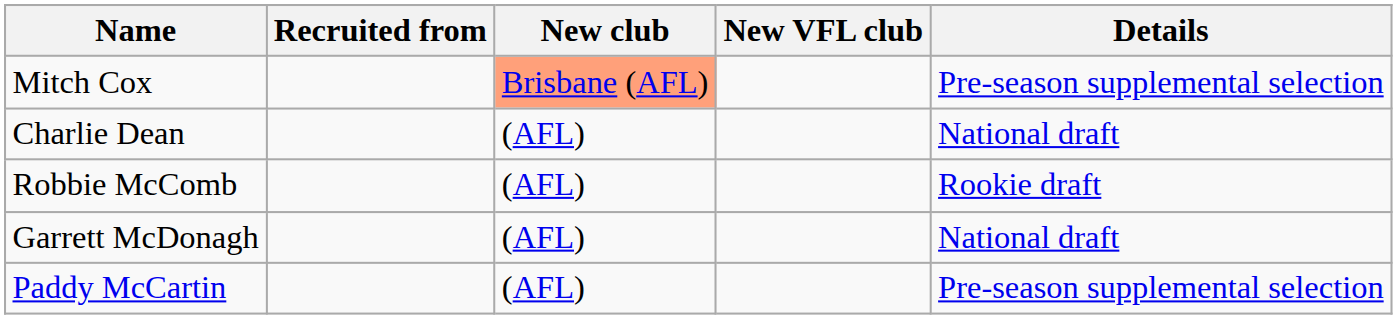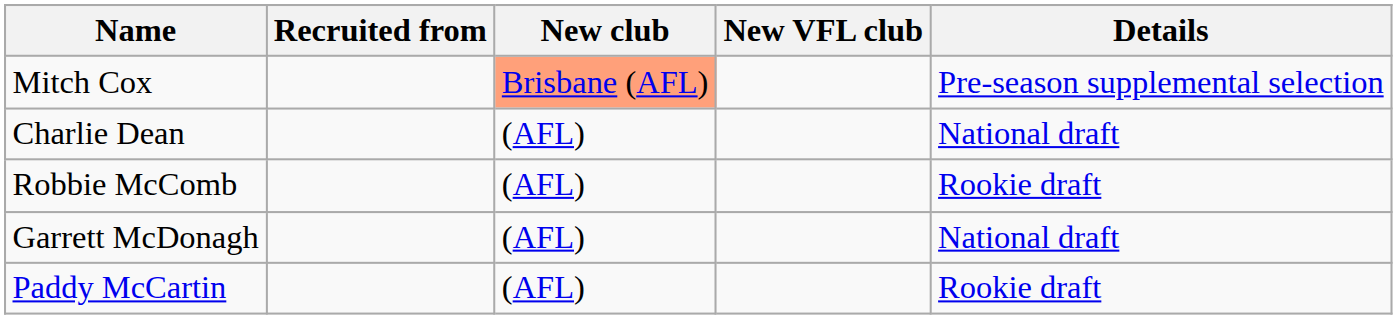 <table class="wikitable sortable">
 <tr>
 <th>Name</th>
 <th>Recruited from</th>
 <th>New club</th>
 <th>New VFL club</th>
 <th>Details</th>
 </tr>
 <tr>
 <td>Mitch Cox</td>
 <td></td>
 <td style="background: lightsalmon;"><a href='#'>Brisbane</a> (<a href='#'>AFL</a>)</td>
 <td></td>
 <td><a href='#'>Pre-season supplemental selection</a></td>
 </tr>
 <tr>
 <td>Charlie Dean</td>
 <td></td>
 <td> (<a href='#'>AFL</a>)</td>
 <td></td>
 <td><a href='#'>National draft</a></td>
 </tr>
 <tr>
 <td>Robbie McComb</td>
 <td></td>
 <td> (<a href='#'>AFL</a>)</td>
 <td></td>
 <td><a href='#'>Rookie draft</a></td>
 </tr>
 <tr>
 <td>Garrett McDonagh</td>
 <td></td>
 <td> (<a href='#'>AFL</a>)</td>
 <td></td>
 <td><a href='#'>National draft</a></td>
 </tr>
 <tr>
 <td><a href='#'>Paddy McCartin</a></td>
 <td></td>
 <td> (<a href='#'>AFL</a>)</td>
 <td></td>
-<td><a href='#'>Pre-season supplemental selection</a></td>
+<td><a href='#'>Rookie draft</a></td>
 </tr>
 </table>
